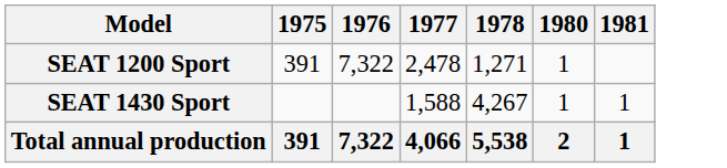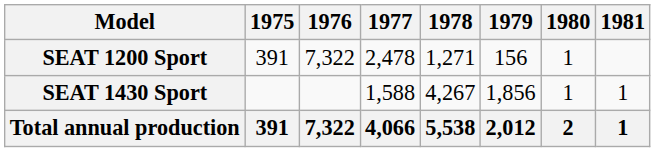 <table class="wikitable" style="text-align:center">
 <tr>
 <th>Model</th>
 <th>1975</th>
 <th>1976</th>
 <th>1977</th>
 <th>1978</th>
+<th>1979</th>
 <th>1980</th>
 <th>1981</th>
 </tr>
 <tr>
 <th>SEAT 1200 Sport</th>
 <td>391</td>
 <td>7,322</td>
 <td>2,478</td>
 <td>1,271</td>
+<td>156</td>
 <td>1</td>
 <td></td>
 </tr>
 <tr>
 <th>SEAT 1430 Sport</th>
 <td></td>
 <td></td>
 <td>1,588</td>
 <td>4,267</td>
+<td>1,856</td>
 <td>1</td>
 <td>1</td>
 </tr>
 <tr>
 <th>Total annual production</th>
 <th>391</th>
 <th>7,322</th>
 <th>4,066</th>
 <th>5,538</th>
+<th>2,012</th>
 <th>2</th>
 <th>1</th>
 </tr>
 </table>
